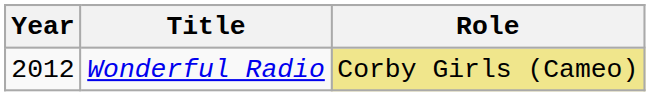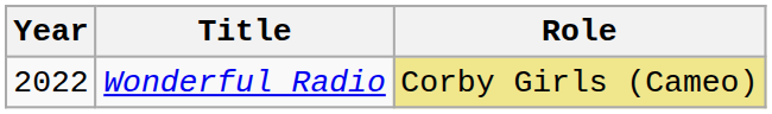 <table class="wikitable">
 <tr>
 <th align="left">Year</th>
 <th align="left">Title</th>
 <th align="left">Role</th>
 </tr>
 <tr>
-<td align="center">2012</td>
+<td align="center">2022</td>
 <td align="center"><em><a href='#'>Wonderful Radio</a></em></td>
 <td align="center" style="background: khaki;">Corby Girls (Cameo)</td>
 </tr>
 </table>
